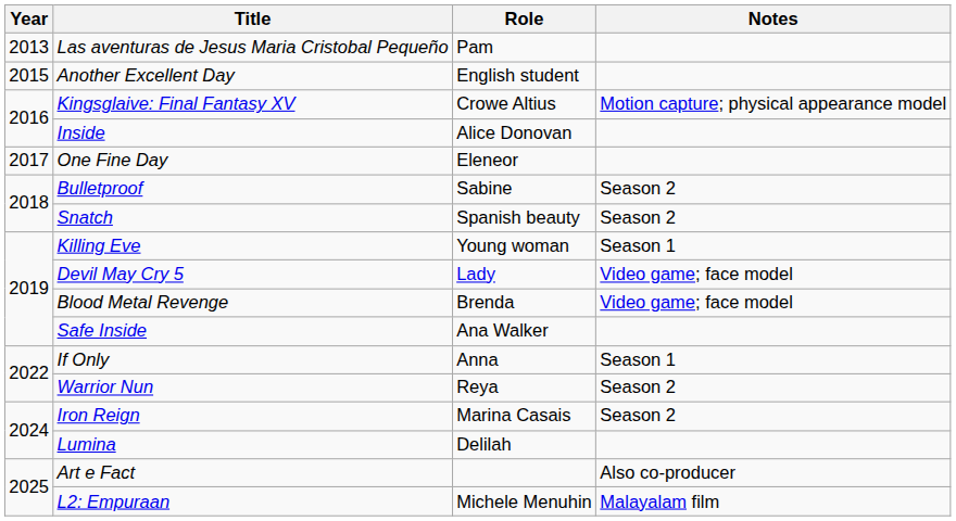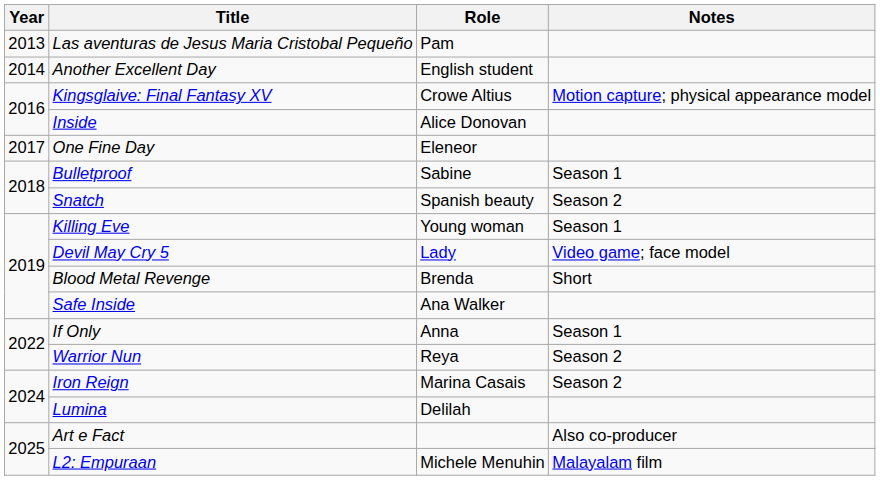 <table class="wikitable">
 <tr>
 <th>Year</th>
 <th>Title</th>
 <th>Role</th>
 <th>Notes</th>
 </tr>
 <tr>
 <td>2013</td>
 <td><em>Las aventuras de Jesus Maria Cristobal Pequeño</em></td>
 <td>Pam</td>
 <td></td>
 </tr>
 <tr>
-<td>2015</td>
+<td>2014</td>
 <td><em>Another Excellent Day</em></td>
 <td>English student</td>
 <td></td>
 </tr>
 <tr>
 <td rowspan="2">2016</td>
 <td><em><a href='#'>Kingsglaive: Final Fantasy XV</a></em></td>
 <td>Crowe Altius</td>
 <td><a href='#'>Motion capture</a>; physical appearance model</td>
 </tr>
 <tr>
 <td><em><a href='#'>Inside</a></em></td>
 <td>Alice Donovan</td>
 <td></td>
 </tr>
 <tr>
 <td>2017</td>
 <td><em>One Fine Day</em></td>
 <td>Eleneor</td>
 <td></td>
 </tr>
 <tr>
 <td rowspan="2">2018</td>
 <td><em><a href='#'>Bulletproof</a></em></td>
 <td>Sabine</td>
-<td>Season 2</td>
+<td>Season 1</td>
 </tr>
 <tr>
 <td><em><a href='#'>Snatch</a></em></td>
 <td>Spanish beauty</td>
 <td>Season 2</td>
 </tr>
 <tr>
 <td rowspan="4">2019</td>
 <td><em><a href='#'>Killing Eve</a></em></td>
 <td>Young woman</td>
 <td>Season 1</td>
 </tr>
 <tr>
 <td><em><a href='#'>Devil May Cry 5</a></em></td>
 <td><a href='#'>Lady</a></td>
 <td><a href='#'>Video game</a>; face model</td>
 </tr>
 <tr>
 <td><em>Blood Metal Revenge</em></td>
 <td>Brenda</td>
-<td><a href='#'>Video game</a>; face model</td>
+<td>Short</td>
 </tr>
 <tr>
 <td><em><a href='#'>Safe Inside</a></em></td>
 <td>Ana Walker</td>
 <td></td>
 </tr>
 <tr>
 <td rowspan="2">2022</td>
 <td><em>If Only</em></td>
 <td>Anna</td>
 <td>Season 1</td>
 </tr>
 <tr>
 <td><em><a href='#'>Warrior Nun</a></em></td>
 <td>Reya</td>
 <td>Season 2</td>
 </tr>
 <tr>
 <td rowspan="2">2024</td>
 <td><em><a href='#'>Iron Reign</a></em></td>
 <td>Marina Casais</td>
 <td>Season 2</td>
 </tr>
 <tr>
 <td><em><a href='#'>Lumina</a></em></td>
 <td>Delilah</td>
 <td></td>
 </tr>
 <tr>
 <td rowspan="2">2025</td>
 <td><em>Art e Fact</em></td>
 <td></td>
 <td>Also co-producer</td>
 </tr>
 <tr>
 <td><em><a href='#'>L2: Empuraan</a></em></td>
 <td>Michele Menuhin</td>
 <td><a href='#'>Malayalam</a> film</td>
 </tr>
 </table>
